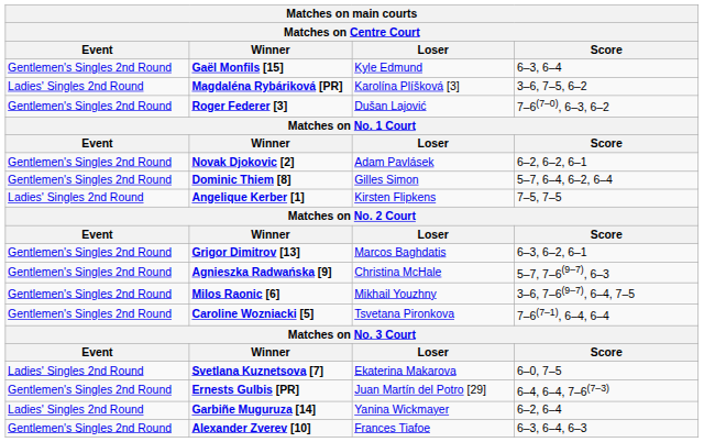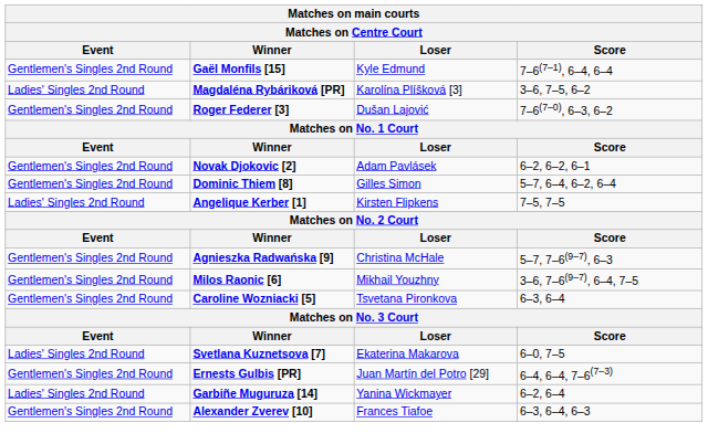 <table class="wikitable collapsible uncollapsed" style="margin:auto;">
 <tr>
 <th colspan="4" style="white-space:nowrap;">Matches on main courts</th>
 </tr>
 <tr>
 <th colspan="4">Matches on <a href='#'>Centre Court</a></th>
 </tr>
 <tr>
 <th width=250>Event</th>
 <th width=220>Winner</th>
 <th width=220>Loser</th>
 <th width=250>Score</th>
 </tr>
 <tr>
 <td><a href='#'>Gentlemen's Singles 2nd Round</a></td>
 <td> <strong><a href='#'>Gaël Monfils</a> [15]</strong></td>
 <td> <a href='#'>Kyle Edmund</a></td>
-<td>6–3, 6–4</td>
+<td>7–6<sup>(7–1)</sup>, 6–4, 6–4</td>
 </tr>
 <tr>
 <td><a href='#'>Ladies' Singles 2nd Round</a></td>
 <td> <strong><a href='#'>Magdaléna Rybáriková</a> [PR]</strong></td>
 <td> <a href='#'>Karolína Plíšková</a> [3]</td>
 <td>3–6, 7–5, 6–2</td>
 </tr>
 <tr>
 <td><a href='#'>Gentlemen's Singles 2nd Round</a></td>
 <td> <strong><a href='#'>Roger Federer</a> [3]</strong></td>
 <td> <a href='#'>Dušan Lajović</a></td>
 <td>7–6<sup>(7–0)</sup>, 6–3, 6–2</td>
 </tr>
 <tr>
 <th colspan="4">Matches on <a href='#'>No. 1 Court</a></th>
 </tr>
 <tr>
 <th width=220>Event</th>
 <th width=220>Winner</th>
 <th width=220>Loser</th>
 <th width=250>Score</th>
 </tr>
 <tr>
 <td><a href='#'>Gentlemen's Singles 2nd Round</a></td>
 <td> <strong><a href='#'>Novak Djokovic</a> [2]</strong></td>
 <td> <a href='#'>Adam Pavlásek</a></td>
 <td>6–2, 6–2, 6–1</td>
 </tr>
 <tr>
 <td><a href='#'>Gentlemen's Singles 2nd Round</a></td>
 <td> <strong><a href='#'>Dominic Thiem</a> [8]</strong></td>
 <td> <a href='#'>Gilles Simon</a></td>
 <td>5–7, 6–4, 6–2, 6–4</td>
 </tr>
 <tr>
 <td><a href='#'>Ladies' Singles 2nd Round</a></td>
 <td> <strong><a href='#'>Angelique Kerber</a> [1]</strong></td>
 <td> <a href='#'>Kirsten Flipkens</a></td>
 <td>7–5, 7–5</td>
 </tr>
 <tr>
 <th colspan="4">Matches on <a href='#'>No. 2 Court</a></th>
 </tr>
 <tr>
 <th width=220>Event</th>
 <th width=220>Winner</th>
 <th width=220>Loser</th>
 <th width=250>Score</th>
 </tr>
 <tr>
 <td><a href='#'>Gentlemen's Singles 2nd Round</a></td>
-<td> <strong><a href='#'>Grigor Dimitrov</a> [13]</strong></td>
-<td> <a href='#'>Marcos Baghdatis</a></td>
-<td>6–3, 6–2, 6–1</td>
-</tr>
-<tr>
-<td><a href='#'>Gentlemen's Singles 2nd Round</a></td>
 <td> <strong><a href='#'>Agnieszka Radwańska</a> [9]</strong></td>
 <td> <a href='#'>Christina McHale</a></td>
 <td>5–7, 7–6<sup>(9–7)</sup>, 6–3</td>
 </tr>
 <tr>
 <td><a href='#'>Gentlemen's Singles 2nd Round</a></td>
 <td> <strong><a href='#'>Milos Raonic</a> [6]</strong></td>
 <td> <a href='#'>Mikhail Youzhny</a></td>
 <td>3–6, 7–6<sup>(9–7)</sup>, 6–4, 7–5</td>
 </tr>
 <tr>
 <td><a href='#'>Gentlemen's Singles 2nd Round</a></td>
 <td> <strong><a href='#'>Caroline Wozniacki</a> [5]</strong></td>
 <td> <a href='#'>Tsvetana Pironkova</a></td>
-<td>7–6<sup>(7–1)</sup>, 6–4, 6–4</td>
+<td>6–3, 6–4</td>
 </tr>
 <tr>
 <th colspan="4">Matches on <a href='#'>No. 3 Court</a></th>
 </tr>
 <tr>
 <th width=220>Event</th>
 <th width=220>Winner</th>
 <th width=220>Loser</th>
 <th width=250>Score</th>
 </tr>
 <tr>
 <td><a href='#'>Ladies' Singles 2nd Round</a></td>
 <td> <strong><a href='#'>Svetlana Kuznetsova</a> [7]</strong></td>
 <td> <a href='#'>Ekaterina Makarova</a></td>
 <td>6–0, 7–5</td>
 </tr>
 <tr>
 <td><a href='#'>Gentlemen's Singles 2nd Round</a></td>
 <td> <strong><a href='#'>Ernests Gulbis</a> [PR]</strong></td>
 <td> <a href='#'>Juan Martín del Potro</a> [29]</td>
 <td>6–4, 6–4, 7–6<sup>(7–3)</sup></td>
 </tr>
 <tr>
 <td><a href='#'>Ladies' Singles 2nd Round</a></td>
 <td> <strong><a href='#'>Garbiñe Muguruza</a> [14]</strong></td>
 <td> <a href='#'>Yanina Wickmayer</a></td>
 <td>6–2, 6–4</td>
 </tr>
 <tr>
 <td><a href='#'>Gentlemen's Singles 2nd Round</a></td>
 <td> <strong><a href='#'>Alexander Zverev</a> [10]</strong></td>
 <td> <a href='#'>Frances Tiafoe</a></td>
 <td>6–3, 6–4, 6–3</td>
 </tr>
 </table>
